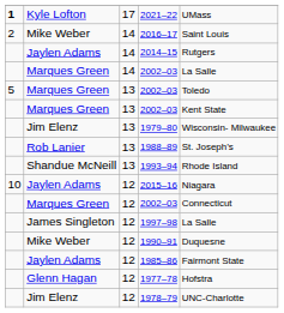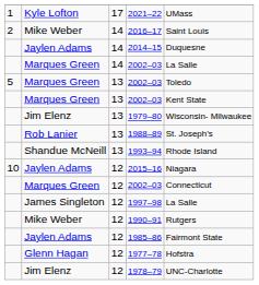 <table class="wikitable">
 <tr>
 </tr>
 <tr>
-<td><strong>1</strong></td>
+<td>1</td>
 <td><a href='#'>Kyle Lofton</a></td>
 <td>17</td>
 <td style="font-size:80%;"><a href='#'>2021–22</a></td>
 <td style="font-size:80%;">UMass</td>
 </tr>
 <tr>
 <td>2</td>
 <td>Mike Weber</td>
 <td>14</td>
 <td style="font-size:80%;"><a href='#'>2016–17</a></td>
 <td style="font-size:80%;">Saint Louis</td>
 </tr>
 <tr>
 <td></td>
 <td><a href='#'>Jaylen Adams</a></td>
 <td>14</td>
 <td style="font-size:80%;"><a href='#'>2014–15</a></td>
-<td style="font-size:80%;">Rutgers</td>
+<td style="font-size:80%;">Duquesne</td>
 </tr>
 <tr>
 <td></td>
 <td><a href='#'>Marques Green</a></td>
 <td>14</td>
 <td style="font-size:80%;"><a href='#'>2002–03</a></td>
 <td style="font-size:80%;">La Salle</td>
 </tr>
 <tr>
 <td>5</td>
 <td><a href='#'>Marques Green</a></td>
 <td>13</td>
 <td style="font-size:80%;"><a href='#'>2002–03</a></td>
 <td style="font-size:80%;">Toledo</td>
 </tr>
 <tr>
 <td></td>
 <td><a href='#'>Marques Green</a></td>
 <td>13</td>
 <td style="font-size:80%;"><a href='#'>2002–03</a></td>
 <td style="font-size:80%;">Kent State</td>
 </tr>
 <tr>
 <td></td>
 <td>Jim Elenz</td>
 <td>13</td>
 <td style="font-size:80%;"><a href='#'>1979–80</a></td>
 <td style="font-size:80%;">Wisconsin- Milwaukee</td>
 </tr>
 <tr>
 <td></td>
 <td><a href='#'>Rob Lanier</a></td>
 <td>13</td>
 <td style="font-size:80%;"><a href='#'>1988–89</a></td>
 <td style="font-size:80%;">St. Joseph’s</td>
 </tr>
 <tr>
 <td></td>
 <td>Shandue McNeill</td>
 <td>13</td>
 <td style="font-size:80%;"><a href='#'>1993–94</a></td>
 <td style="font-size:80%;">Rhode Island</td>
 </tr>
 <tr>
 <td>10</td>
 <td><a href='#'>Jaylen Adams</a></td>
 <td>12</td>
 <td style="font-size:80%;"><a href='#'>2015–16</a></td>
 <td style="font-size:80%;">Niagara</td>
 </tr>
 <tr>
 <td></td>
 <td><a href='#'>Marques Green</a></td>
 <td>12</td>
 <td style="font-size:80%;"><a href='#'>2002–03</a></td>
 <td style="font-size:80%;">Connecticut</td>
 </tr>
 <tr>
 <td></td>
 <td>James Singleton</td>
 <td>12</td>
 <td style="font-size:80%;"><a href='#'>1997–98</a></td>
 <td style="font-size:80%;">La Salle</td>
 </tr>
 <tr>
 <td></td>
 <td>Mike Weber</td>
 <td>12</td>
 <td style="font-size:80%;"><a href='#'>1990–91</a></td>
-<td style="font-size:80%;">Duquesne</td>
+<td style="font-size:80%;">Rutgers</td>
 </tr>
 <tr>
 <td></td>
 <td><a href='#'>Jaylen Adams</a></td>
 <td>12</td>
 <td style="font-size:80%;"><a href='#'>1985–86</a></td>
 <td style="font-size:80%;">Fairmont State</td>
 </tr>
 <tr>
 <td></td>
 <td><a href='#'>Glenn Hagan</a></td>
 <td>12</td>
 <td style="font-size:80%;"><a href='#'>1977–78</a></td>
 <td style="font-size:80%;">Hofstra</td>
 </tr>
 <tr>
 <td></td>
 <td>Jim Elenz</td>
 <td>12</td>
 <td style="font-size:80%;"><a href='#'>1978–79</a></td>
 <td style="font-size:80%;">UNC-Charlotte</td>
 </tr>
 </table>
